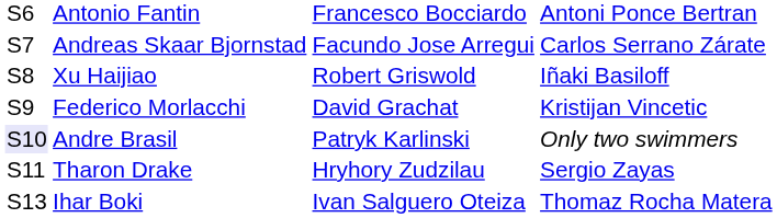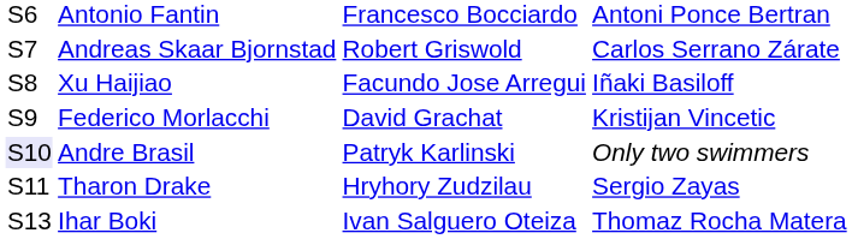 <table>
 <tr>
 <td>S6</td>
 <td><a href='#'>Antonio Fantin</a><br></td>
 <td><a href='#'>Francesco Bocciardo</a><br></td>
 <td><a href='#'>Antoni Ponce Bertran</a><br></td>
 </tr>
 <tr>
 <td>S7</td>
 <td><a href='#'>Andreas Skaar Bjornstad</a><br></td>
-<td><a href='#'>Facundo Jose Arregui</a><br></td>
+<td><a href='#'>Robert Griswold</a><br></td>
 <td><a href='#'>Carlos Serrano Zárate</a><br></td>
 </tr>
 <tr>
 <td>S8</td>
 <td><a href='#'>Xu Haijiao</a><br></td>
-<td><a href='#'>Robert Griswold</a><br></td>
+<td><a href='#'>Facundo Jose Arregui</a><br></td>
 <td><a href='#'>Iñaki Basiloff</a><br></td>
 </tr>
 <tr>
 <td>S9</td>
 <td><a href='#'>Federico Morlacchi</a><br></td>
 <td><a href='#'>David Grachat</a><br></td>
 <td><a href='#'>Kristijan Vincetic</a><br></td>
 </tr>
 <tr>
 <td style="background: lavender;">S10</td>
 <td><a href='#'>Andre Brasil</a><br></td>
 <td><a href='#'>Patryk Karlinski</a><br></td>
 <td><em>Only two swimmers</em></td>
 </tr>
 <tr>
 <td>S11</td>
 <td><a href='#'>Tharon Drake</a><br></td>
 <td><a href='#'>Hryhory Zudzilau</a><br></td>
 <td><a href='#'>Sergio Zayas</a><br></td>
 </tr>
 <tr>
 <td>S13</td>
 <td><a href='#'>Ihar Boki</a><br></td>
 <td><a href='#'>Ivan Salguero Oteiza</a><br></td>
 <td><a href='#'>Thomaz Rocha Matera</a><br></td>
 </tr>
 </table>
